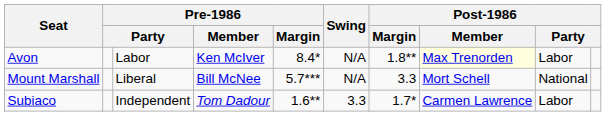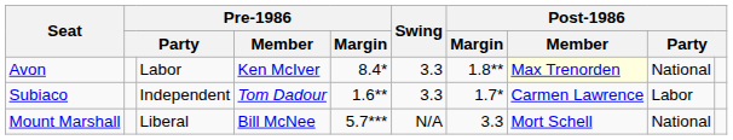 <table class="wikitable">
 <tr>
 <th rowspan="2">Seat</th>
 <th colspan="4">Pre-1986</th>
 <th rowspan="2">Swing</th>
 <th colspan="4">Post-1986</th>
 </tr>
 <tr>
 <th colspan="2">Party</th>
 <th>Member</th>
 <th>Margin</th>
 <th>Margin</th>
 <th>Member</th>
 <th colspan="2">Party</th>
 </tr>
 <tr>
 <td><a href='#'>Avon</a></td>
 <td> </td>
 <td>Labor</td>
 <td><a href='#'>Ken McIver</a></td>
 <td style="text-align:right;">8.4*</td>
-<td style="text-align:right;">N/A</td>
+<td style="text-align:right;">3.3</td>
 <td style="text-align:right;">1.8**</td>
 <td style="background: lightyellow;"><a href='#'>Max Trenorden</a></td>
+<td>National</td>
+<td> </td>
+</tr>
+<tr>
+<td><a href='#'>Subiaco</a></td>
+<td> </td>
+<td>Independent</td>
+<td><em><a href='#'>Tom Dadour</a></em></td>
+<td style="text-align:right;">1.6**</td>
+<td style="text-align:right;">3.3</td>
+<td style="text-align:right;">1.7*</td>
+<td><a href='#'>Carmen Lawrence</a></td>
 <td>Labor</td>
 <td> </td>
 </tr>
 <tr>
 <td><a href='#'>Mount Marshall</a></td>
 <td> </td>
 <td>Liberal</td>
 <td><a href='#'>Bill McNee</a></td>
 <td style="text-align:right;">5.7***</td>
 <td style="text-align:right;">N/A</td>
 <td style="text-align:right;">3.3</td>
 <td><a href='#'>Mort Schell</a></td>
 <td>National</td>
 <td> </td>
 </tr>
-<tr>
-<td><a href='#'>Subiaco</a></td>
-<td> </td>
-<td>Independent</td>
-<td><em><a href='#'>Tom Dadour</a></em></td>
-<td style="text-align:right;">1.6**</td>
-<td style="text-align:right;">3.3</td>
-<td style="text-align:right;">1.7*</td>
-<td><a href='#'>Carmen Lawrence</a></td>
-<td>Labor</td>
-<td> </td>
-</tr>
 </table>
